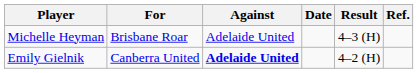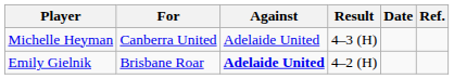 <table class="wikitable">
 <tr>
 <th>Player</th>
 <th>For</th>
 <th>Against</th>
+<th>Result</th>
 <th>Date</th>
-<th>Result</th>
 <th>Ref.</th>
 </tr>
 <tr>
 <td> <a href='#'>Michelle Heyman</a></td>
-<td><a href='#'>Brisbane Roar</a></td>
+<td><a href='#'>Canberra United</a></td>
 <td><a href='#'>Adelaide United</a></td>
+<td>4–3 (H)</td>
 <td></td>
-<td>4–3 (H)</td>
 <td></td>
 </tr>
 <tr>
 <td> <a href='#'>Emily Gielnik</a></td>
-<td><a href='#'>Canberra United</a></td>
+<td><a href='#'>Brisbane Roar</a></td>
 <td><strong><a href='#'>Adelaide United</a></strong></td>
+<td>4–2 (H)</td>
 <td></td>
-<td>4–2 (H)</td>
 <td></td>
 </tr>
 </table>
